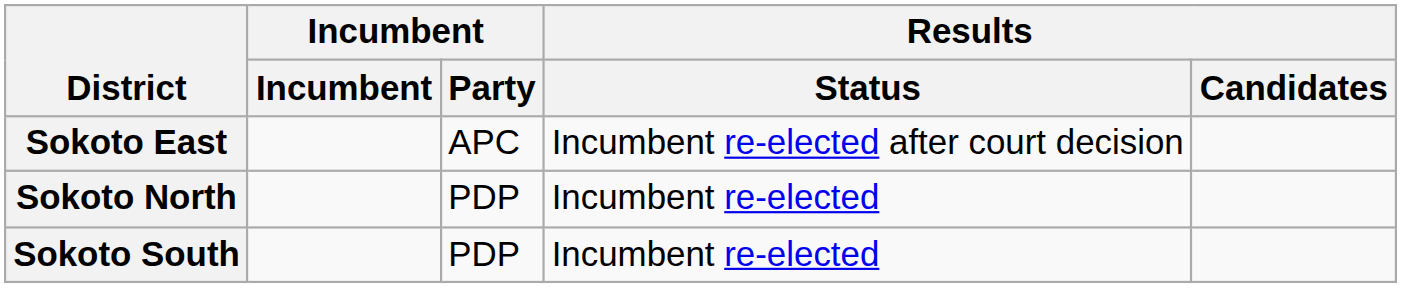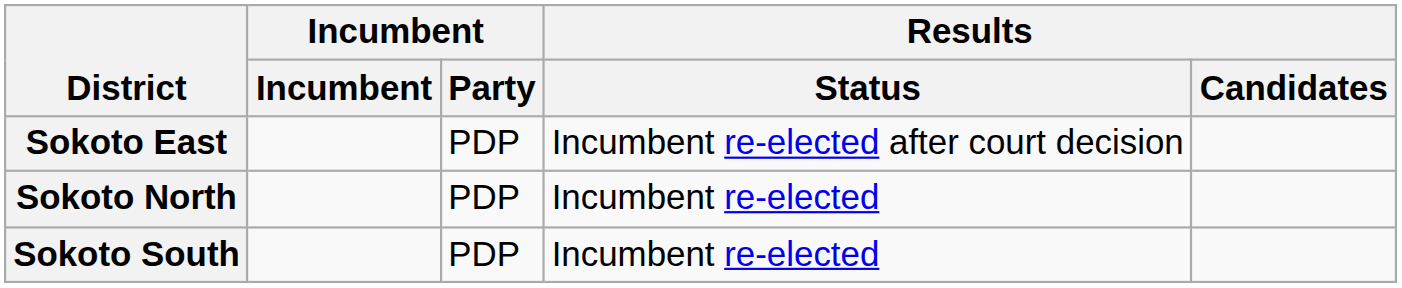 <table class="wikitable sortable">
 <tr valign=bottom>
 <th rowspan=2>District</th>
 <th colspan=2>Incumbent</th>
 <th colspan=2>Results</th>
 </tr>
 <tr valign=bottom>
 <th>Incumbent</th>
 <th>Party</th>
 <th>Status</th>
 <th>Candidates</th>
 </tr>
 <tr>
 <th>Sokoto East</th>
 <td></td>
-<td>APC</td>
+<td>PDP</td>
 <td>Incumbent <a href='#'>re-elected</a> after court decision</td>
 <td nowrap></td>
 </tr>
 <tr>
 <th>Sokoto North</th>
 <td></td>
 <td>PDP</td>
 <td>Incumbent <a href='#'>re-elected</a></td>
 <td nowrap></td>
 </tr>
 <tr>
 <th>Sokoto South</th>
 <td></td>
 <td>PDP</td>
 <td>Incumbent <a href='#'>re-elected</a></td>
 <td nowrap></td>
 </tr>
 </table>
